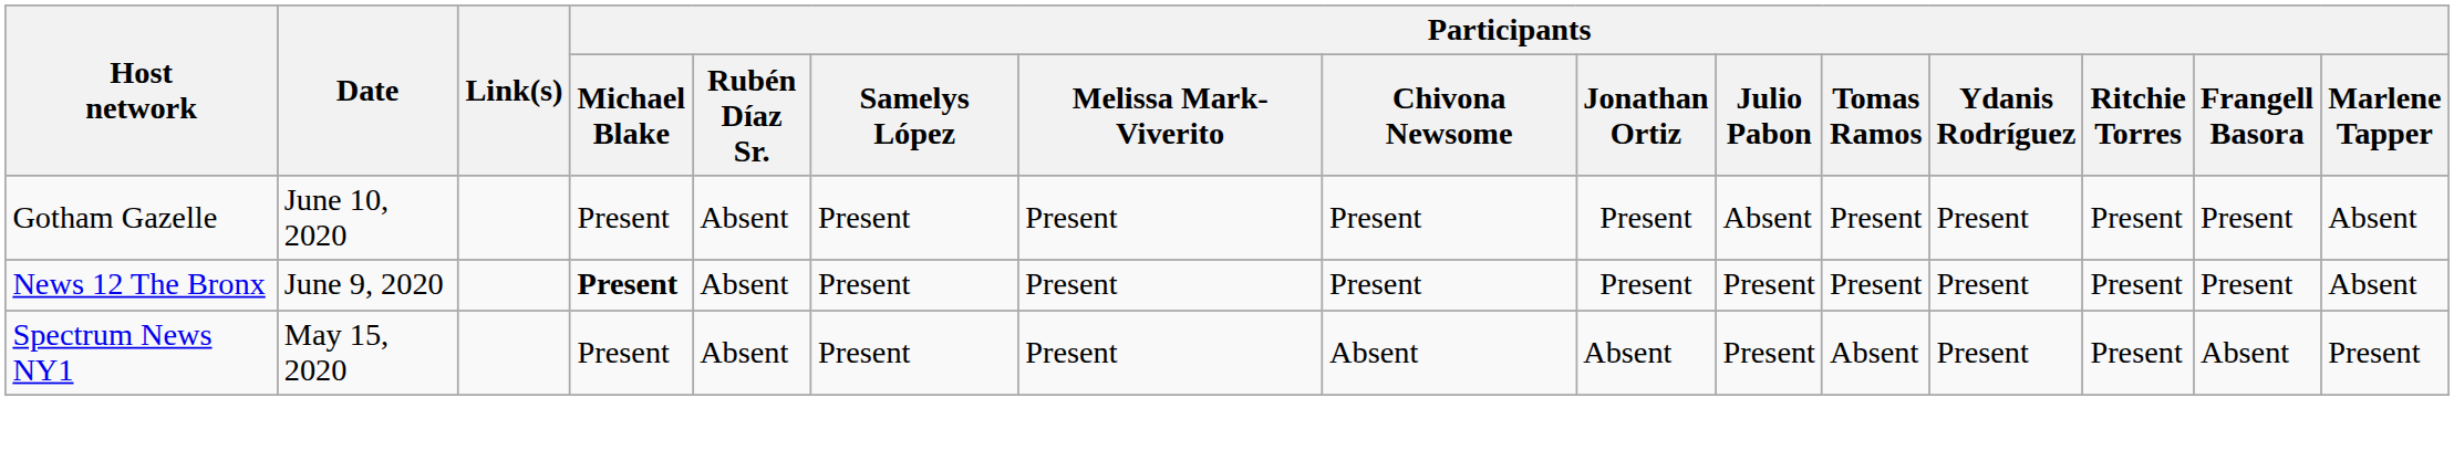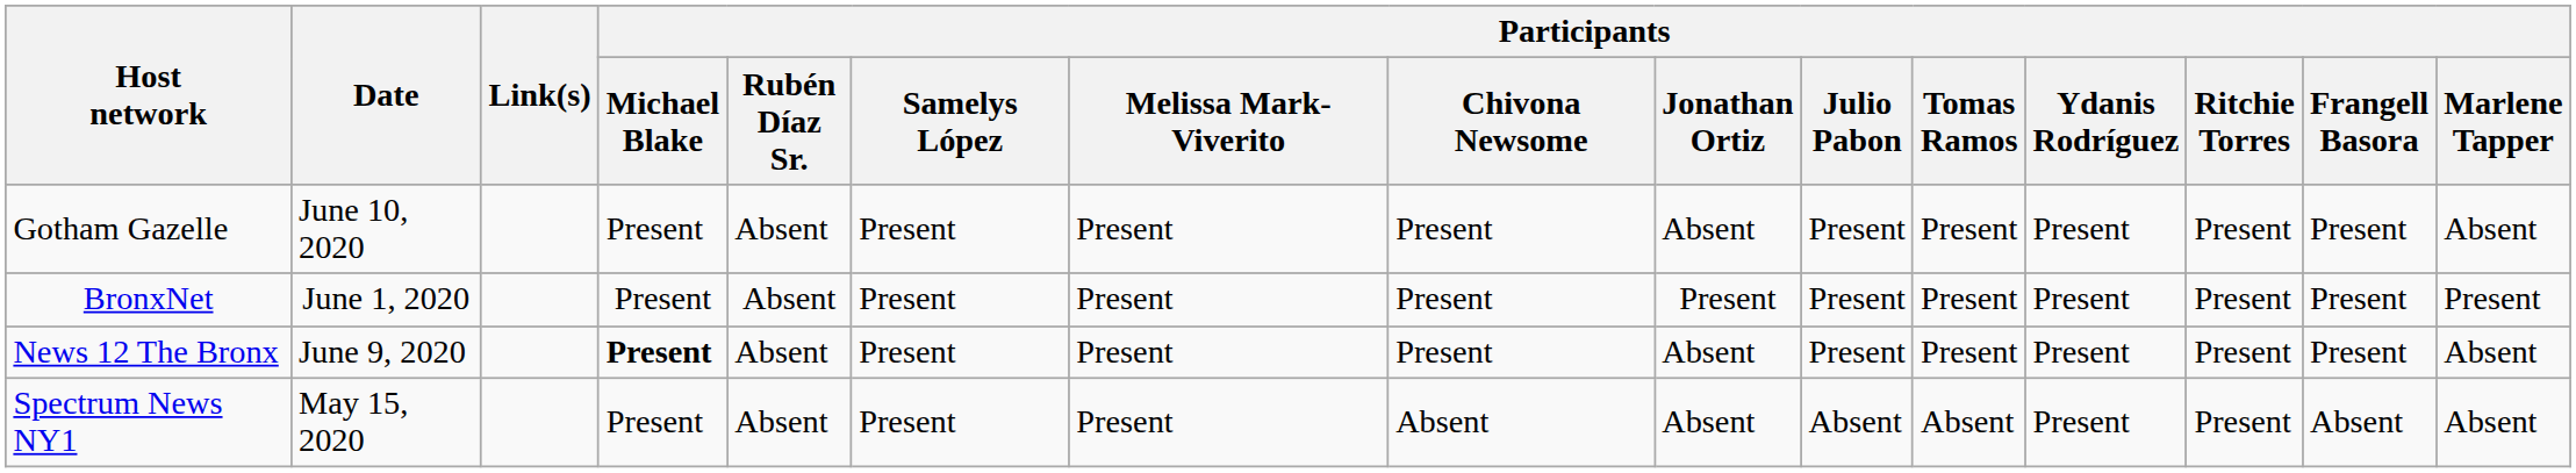 <table class="wikitable">
 <tr>
 <th rowspan="2">Host<br>network</th>
 <th rowspan="2">Date</th>
 <th rowspan="2">Link(s)</th>
 <th colspan="12">Participants</th>
 </tr>
 <tr>
 <th>Michael<br>Blake</th>
 <th>Rubén<br>Díaz Sr.</th>
 <th>Samelys López</th>
 <th>Melissa Mark-Viverito</th>
 <th>Chivona Newsome</th>
 <th>Jonathan<br>Ortiz</th>
 <th>Julio<br>Pabon</th>
 <th>Tomas<br>Ramos</th>
 <th>Ydanis<br>Rodríguez</th>
 <th>Ritchie<br>Torres</th>
 <th>Frangell<br>Basora</th>
 <th>Marlene<br>Tapper</th>
 </tr>
 <tr>
 <td>Gotham Gazelle</td>
 <td>June 10, 2020</td>
 <td></td>
 <td>Present</td>
 <td>Absent</td>
 <td>Present</td>
 <td>Present</td>
 <td>Present</td>
-<td style="text-align:center">Present</td>
 <td>Absent</td>
 <td>Present</td>
 <td>Present</td>
 <td>Present</td>
 <td>Present</td>
+<td>Present</td>
 <td>Absent</td>
+</tr>
+<tr>
+<td style="text-align:center"><a href='#'>BronxNet</a></td>
+<td style="text-align:center">June 1, 2020</td>
+<td style="text-align:center"></td>
+<td style="text-align:center">Present</td>
+<td style="text-align:center">Absent</td>
+<td>Present</td>
+<td>Present</td>
+<td>Present</td>
+<td style="text-align:center">Present</td>
+<td style="text-align:center">Present</td>
+<td style="text-align:center">Present</td>
+<td>Present</td>
+<td>Present</td>
+<td>Present</td>
+<td>Present</td>
 </tr>
 <tr>
 <td><a href='#'>News 12 The Bronx</a></td>
 <td>June 9, 2020</td>
 <td></td>
 <td><strong>Present</strong></td>
 <td>Absent</td>
 <td>Present</td>
 <td>Present</td>
 <td>Present</td>
-<td style="text-align:center">Present</td>
+<td>Absent</td>
 <td>Present</td>
 <td>Present</td>
 <td>Present</td>
 <td>Present</td>
 <td>Present</td>
 <td>Absent</td>
 </tr>
 <tr>
 <td><a href='#'>Spectrum News NY1</a></td>
 <td>May 15, 2020</td>
 <td></td>
 <td>Present</td>
 <td>Absent</td>
 <td>Present</td>
 <td>Present</td>
 <td>Absent</td>
 <td>Absent</td>
-<td style="text-align:center">Present</td>
+<td>Absent</td>
 <td>Absent</td>
 <td>Present</td>
 <td>Present</td>
 <td>Absent</td>
-<td>Present</td>
+<td>Absent</td>
 </tr>
 </table>
